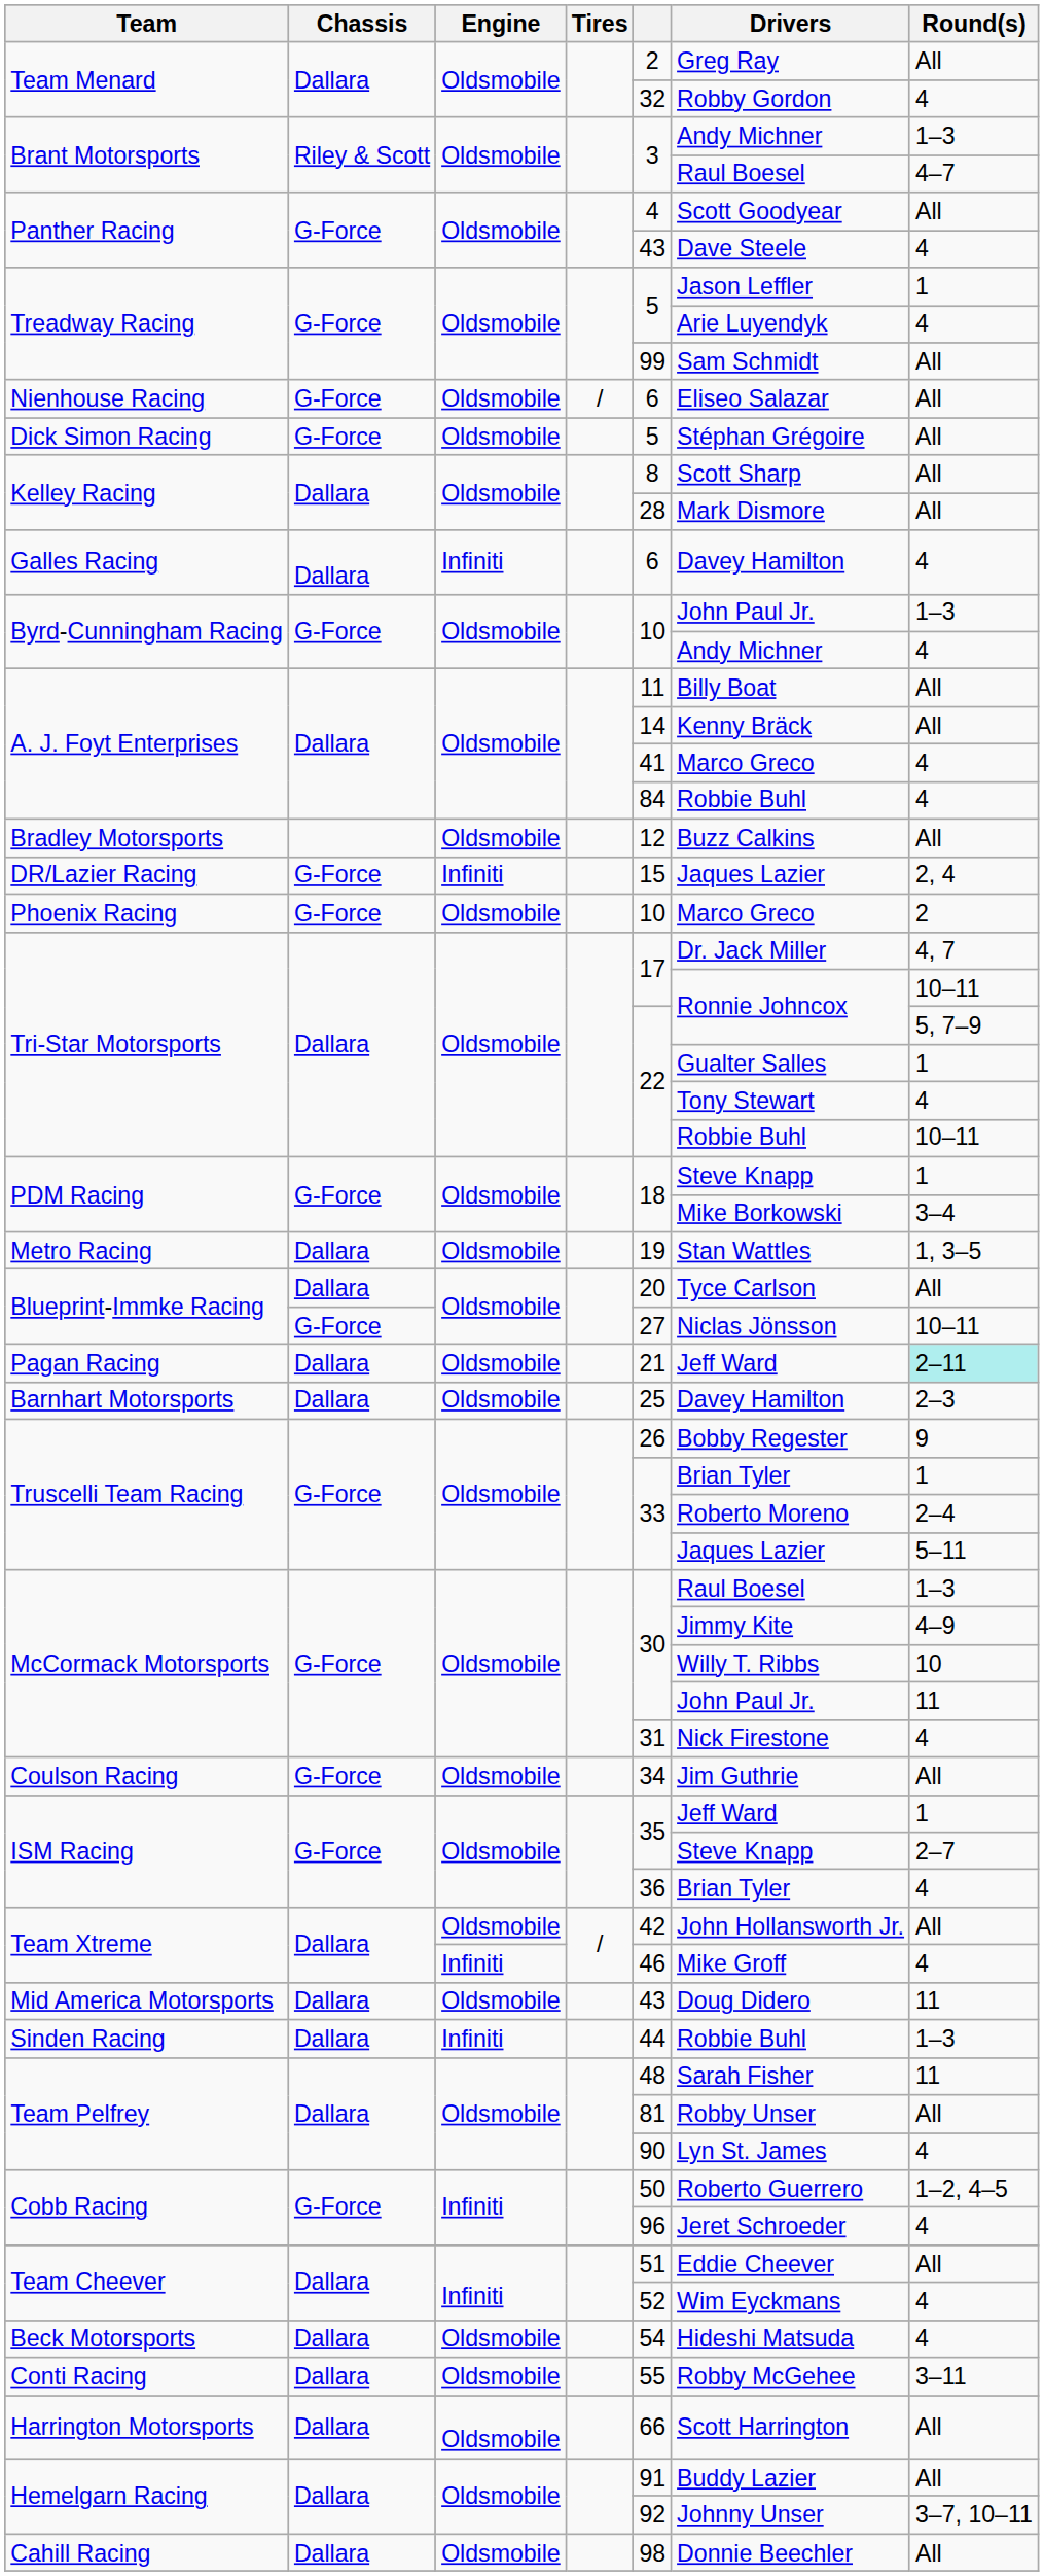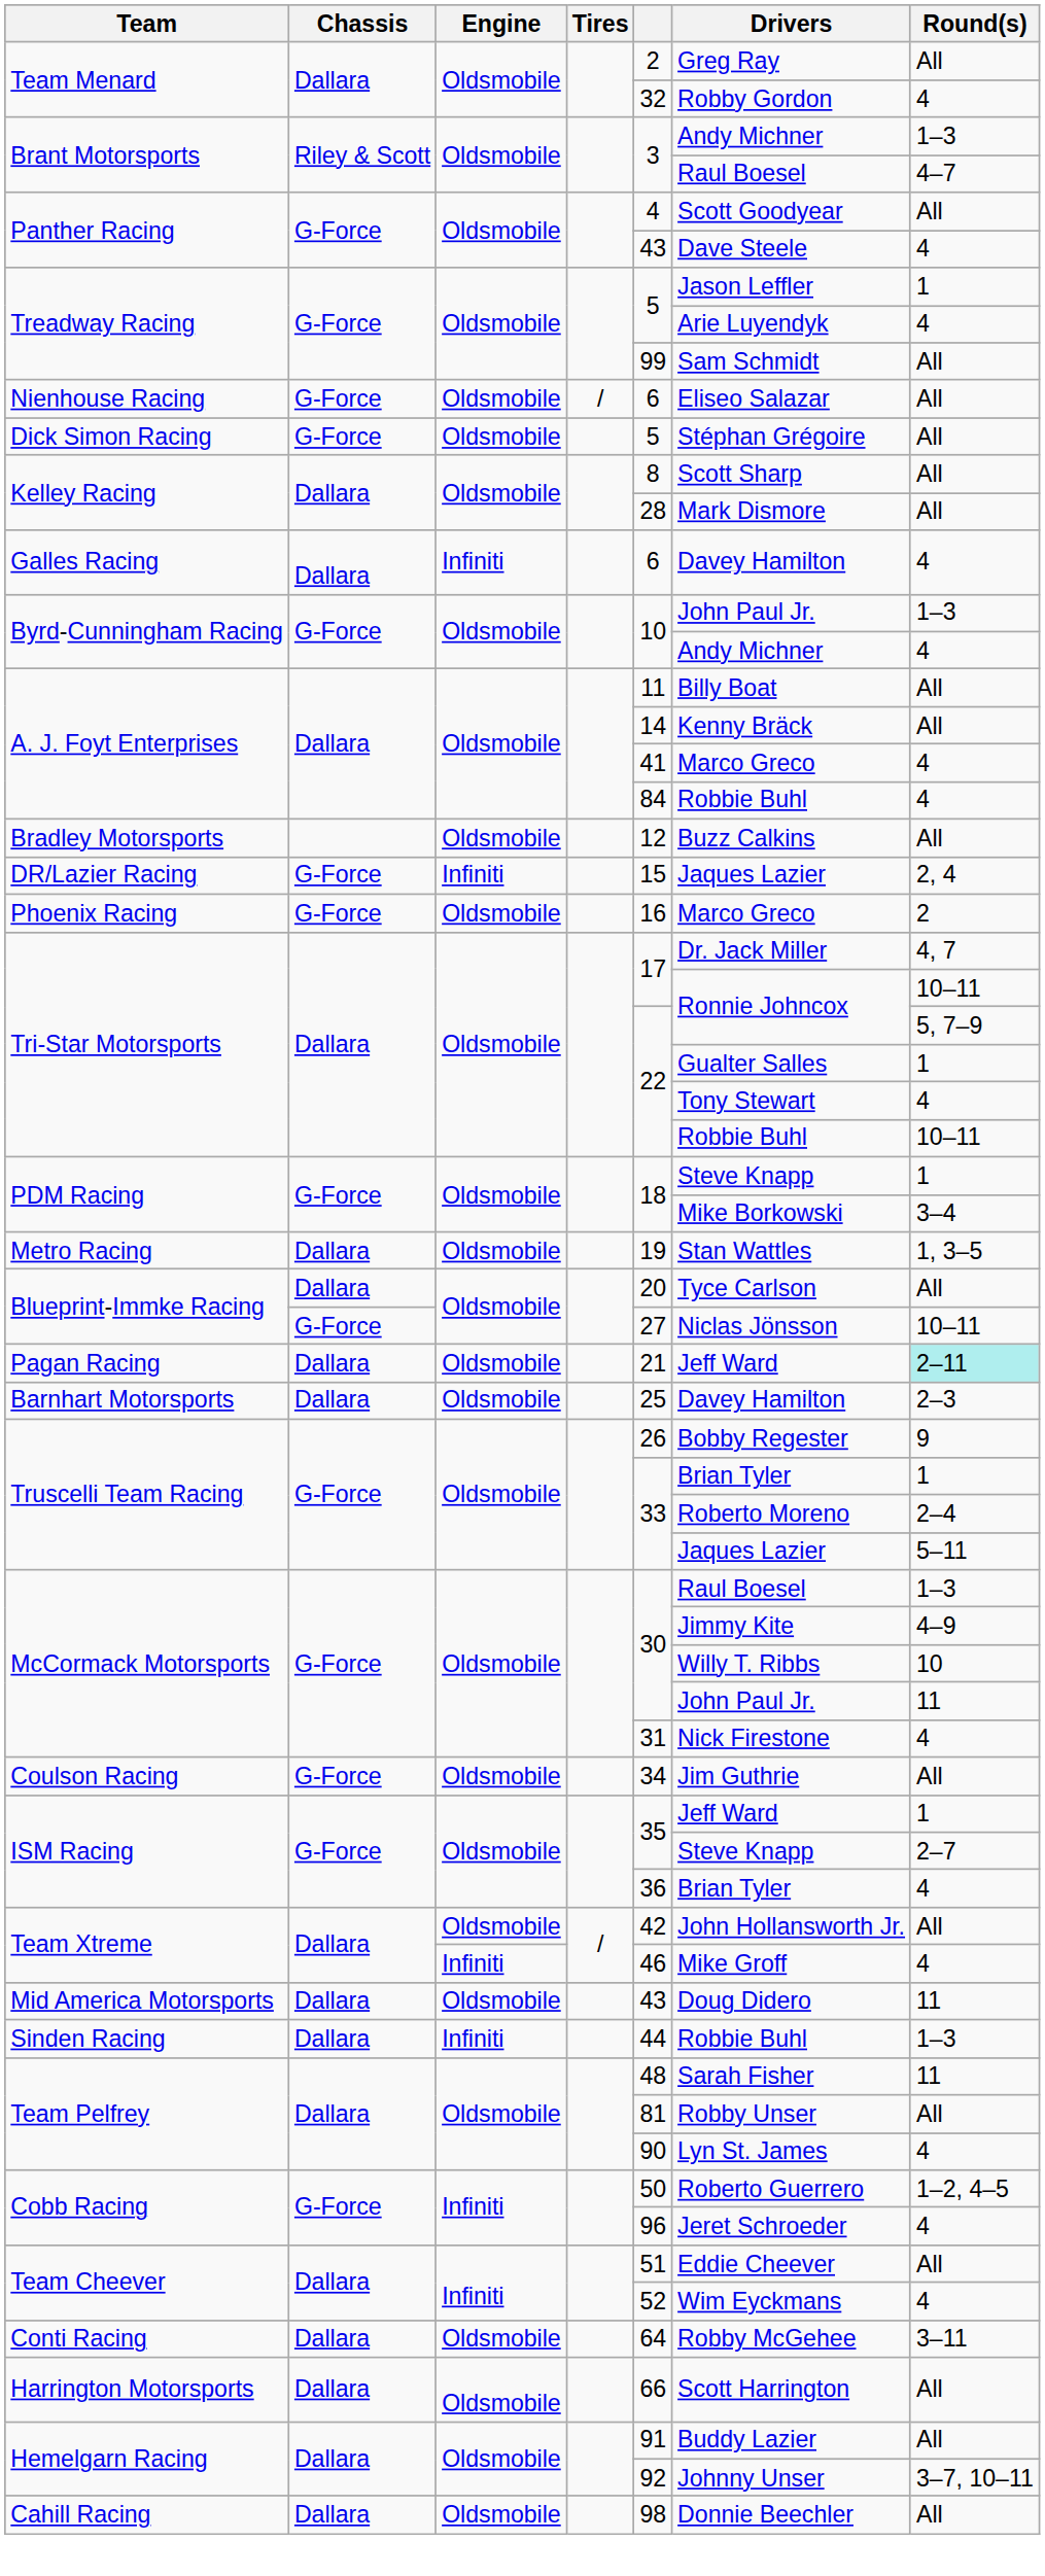 <table class="wikitable" style="font-size: 85%">
 <tr>
 <th>Team</th>
 <th>Chassis</th>
 <th>Engine</th>
 <th>Tires</th>
 <th></th>
 <th>Drivers</th>
 <th>Round(s)</th>
 </tr>
 <tr>
 <td rowspan="2"> <a href='#'>Team Menard</a></td>
 <td rowspan="2"><a href='#'>Dallara</a></td>
 <td rowspan="2"><a href='#'>Oldsmobile</a></td>
 <td rowspan="2" align="center"></td>
 <td align=center>2</td>
 <td> <a href='#'>Greg Ray</a></td>
 <td>All</td>
 </tr>
 <tr>
 <td align=center>32</td>
 <td> <a href='#'>Robby Gordon</a></td>
 <td>4</td>
 </tr>
 <tr>
 <td rowspan=2> <a href='#'>Brant Motorsports</a></td>
 <td rowspan=2><a href='#'>Riley & Scott</a></td>
 <td rowspan=2><a href='#'>Oldsmobile</a></td>
 <td rowspan=2 align="center"></td>
 <td align=center rowspan=2>3</td>
 <td> <a href='#'>Andy Michner</a></td>
 <td>1–3</td>
 </tr>
 <tr>
 <td> <a href='#'>Raul Boesel</a></td>
 <td>4–7</td>
 </tr>
 <tr>
 <td rowspan="2"> <a href='#'>Panther Racing</a></td>
 <td rowspan="2"><a href='#'>G-Force</a></td>
 <td rowspan="2"><a href='#'>Oldsmobile</a></td>
 <td rowspan="2" align="center"></td>
 <td align=center>4</td>
 <td> <a href='#'>Scott Goodyear</a></td>
 <td>All</td>
 </tr>
 <tr>
 <td align="center">43</td>
 <td> <a href='#'>Dave Steele</a></td>
 <td>4</td>
 </tr>
 <tr>
 <td rowspan="3"> <a href='#'>Treadway Racing</a></td>
 <td rowspan="3"><a href='#'>G-Force</a></td>
 <td rowspan="3"><a href='#'>Oldsmobile</a></td>
 <td rowspan="3" align=center></td>
 <td rowspan="2" align=center>5</td>
 <td> <a href='#'>Jason Leffler</a> </td>
 <td>1</td>
 </tr>
 <tr>
 <td> <a href='#'>Arie Luyendyk</a></td>
 <td>4</td>
 </tr>
 <tr>
 <td align="center">99</td>
 <td> <a href='#'>Sam Schmidt</a></td>
 <td>All</td>
 </tr>
 <tr>
 <td> <a href='#'>Nienhouse Racing</a></td>
 <td><a href='#'>G-Force</a></td>
 <td><a href='#'>Oldsmobile</a></td>
 <td align=center>/</td>
 <td align=center>6</td>
 <td> <a href='#'>Eliseo Salazar</a></td>
 <td>All</td>
 </tr>
 <tr>
 <td> <a href='#'>Dick Simon Racing</a></td>
 <td><a href='#'>G-Force</a></td>
 <td><a href='#'>Oldsmobile</a></td>
 <td align=center></td>
 <td align=center>5</td>
 <td> <a href='#'>Stéphan Grégoire</a></td>
 <td>All</td>
 </tr>
 <tr>
 <td rowspan=2> <a href='#'>Kelley Racing</a></td>
 <td rowspan=2><a href='#'>Dallara</a></td>
 <td rowspan=2><a href='#'>Oldsmobile</a></td>
 <td rowspan=2 align=center></td>
 <td align=center>8</td>
 <td> <a href='#'>Scott Sharp</a></td>
 <td>All</td>
 </tr>
 <tr>
 <td align=center>28</td>
 <td> <a href='#'>Mark Dismore</a></td>
 <td>All</td>
 </tr>
 <tr>
 <td> <a href='#'>Galles Racing</a></td>
 <td><br><a href='#'>Dallara</a></td>
 <td><a href='#'>Infiniti</a></td>
 <td align=center></td>
 <td align=center>6</td>
 <td> <a href='#'>Davey Hamilton</a></td>
 <td>4</td>
 </tr>
 <tr>
 <td rowspan="2"> <a href='#'>Byrd</a>-<a href='#'>Cunningham Racing</a></td>
 <td rowspan="2"><a href='#'>G-Force</a></td>
 <td rowspan="2"><a href='#'>Oldsmobile</a></td>
 <td rowspan="2" align=center></td>
 <td rowspan="2" align=center>10</td>
 <td> <a href='#'>John Paul Jr.</a></td>
 <td>1–3</td>
 </tr>
 <tr>
 <td> <a href='#'>Andy Michner</a></td>
 <td>4</td>
 </tr>
 <tr>
 <td rowspan="4"> <a href='#'>A. J. Foyt Enterprises</a></td>
 <td rowspan="4"><a href='#'>Dallara</a></td>
 <td rowspan="4"><a href='#'>Oldsmobile</a></td>
 <td rowspan="4" align="center"></td>
 <td align="center">11</td>
 <td> <a href='#'>Billy Boat</a></td>
 <td>All</td>
 </tr>
 <tr>
 <td align=center>14</td>
 <td> <a href='#'>Kenny Bräck</a></td>
 <td>All</td>
 </tr>
 <tr>
 <td align=center>41</td>
 <td> <a href='#'>Marco Greco</a></td>
 <td>4</td>
 </tr>
 <tr>
 <td align="center">84</td>
 <td> <a href='#'>Robbie Buhl</a></td>
 <td>4</td>
 </tr>
 <tr>
 <td> <a href='#'>Bradley Motorsports</a></td>
 <td><br></td>
 <td><a href='#'>Oldsmobile</a></td>
 <td align=center></td>
 <td align=center>12</td>
 <td> <a href='#'>Buzz Calkins</a></td>
 <td>All</td>
 </tr>
 <tr>
 <td> <a href='#'>DR/Lazier Racing</a></td>
 <td><a href='#'>G-Force</a></td>
 <td><a href='#'>Infiniti</a></td>
 <td align=center></td>
 <td align=center>15</td>
 <td> <a href='#'>Jaques Lazier</a> </td>
 <td>2, 4</td>
 </tr>
 <tr>
 <td> <a href='#'>Phoenix Racing</a></td>
 <td><a href='#'>G-Force</a></td>
 <td><a href='#'>Oldsmobile</a></td>
 <td align=center></td>
-<td align=center>10</td>
+<td align=center>16</td>
 <td> <a href='#'>Marco Greco</a></td>
 <td>2</td>
 </tr>
 <tr>
 <td rowspan="6"> <a href='#'>Tri-Star Motorsports</a></td>
 <td rowspan="6"><a href='#'>Dallara</a></td>
 <td rowspan="6"><a href='#'>Oldsmobile</a></td>
 <td rowspan="6" align=center></td>
 <td rowspan="2" align=center>17</td>
 <td> <a href='#'>Dr. Jack Miller</a></td>
 <td>4, 7</td>
 </tr>
 <tr>
 <td rowspan="2"> <a href='#'>Ronnie Johncox</a> </td>
 <td>10–11</td>
 </tr>
 <tr>
 <td rowspan="4" align=center>22</td>
 <td>5, 7–9</td>
 </tr>
 <tr>
 <td> <a href='#'>Gualter Salles</a></td>
 <td>1</td>
 </tr>
 <tr>
 <td> <a href='#'>Tony Stewart</a></td>
 <td>4</td>
 </tr>
 <tr>
 <td> <a href='#'>Robbie Buhl</a></td>
 <td>10–11</td>
 </tr>
 <tr>
 <td rowspan="2"> <a href='#'>PDM Racing</a></td>
 <td rowspan="2"><a href='#'>G-Force</a></td>
 <td rowspan="2"><a href='#'>Oldsmobile</a></td>
 <td rowspan="2" align=center></td>
 <td rowspan="2" align=center>18</td>
 <td> <a href='#'>Steve Knapp</a></td>
 <td>1</td>
 </tr>
 <tr>
 <td> <a href='#'>Mike Borkowski</a> </td>
 <td>3–4</td>
 </tr>
 <tr>
 <td> <a href='#'>Metro Racing</a></td>
 <td><a href='#'>Dallara</a></td>
 <td><a href='#'>Oldsmobile</a></td>
 <td align=center></td>
 <td align=center>19</td>
 <td> <a href='#'>Stan Wattles</a></td>
 <td>1, 3–5</td>
 </tr>
 <tr>
 <td rowspan="2"> <a href='#'>Blueprint</a>-<a href='#'>Immke Racing</a></td>
 <td><a href='#'>Dallara</a></td>
 <td rowspan="2"><a href='#'>Oldsmobile</a></td>
 <td rowspan="2" align="center"></td>
 <td align="center">20</td>
 <td> <a href='#'>Tyce Carlson</a></td>
 <td>All</td>
 </tr>
 <tr>
 <td><a href='#'>G-Force</a></td>
 <td align="center">27</td>
 <td> <a href='#'>Niclas Jönsson</a></td>
 <td>10–11</td>
 </tr>
 <tr>
 <td> <a href='#'>Pagan Racing</a></td>
 <td><a href='#'>Dallara</a></td>
 <td><a href='#'>Oldsmobile</a></td>
 <td align="center"></td>
 <td align="center">21</td>
 <td> <a href='#'>Jeff Ward</a></td>
 <td style="background: paleturquoise;">2–11</td>
 </tr>
 <tr>
 <td> <a href='#'>Barnhart Motorsports</a></td>
 <td><a href='#'>Dallara</a></td>
 <td><a href='#'>Oldsmobile</a></td>
 <td align=center></td>
 <td align=center>25</td>
 <td> <a href='#'>Davey Hamilton</a></td>
 <td>2–3</td>
 </tr>
 <tr>
 <td rowspan="4"> <a href='#'>Truscelli Team Racing</a></td>
 <td rowspan="4"><a href='#'>G-Force</a></td>
 <td rowspan="4"><a href='#'>Oldsmobile</a></td>
 <td rowspan="4" align="center"></td>
 <td align=center>26</td>
 <td> <a href='#'>Bobby Regester</a> </td>
 <td>9</td>
 </tr>
 <tr>
 <td rowspan="3"  align=center>33</td>
 <td> <a href='#'>Brian Tyler</a></td>
 <td>1</td>
 </tr>
 <tr>
 <td> <a href='#'>Roberto Moreno</a></td>
 <td>2–4</td>
 </tr>
 <tr>
 <td> <a href='#'>Jaques Lazier</a> </td>
 <td>5–11</td>
 </tr>
 <tr>
 <td rowspan="5"> <a href='#'>McCormack Motorsports</a></td>
 <td rowspan="5"><a href='#'>G-Force</a></td>
 <td rowspan="5"><a href='#'>Oldsmobile</a></td>
 <td rowspan="5" align="center"></td>
 <td rowspan="4" align="center">30</td>
 <td> <a href='#'>Raul Boesel</a></td>
 <td>1–3</td>
 </tr>
 <tr>
 <td> <a href='#'>Jimmy Kite</a></td>
 <td>4–9</td>
 </tr>
 <tr>
 <td> <a href='#'>Willy T. Ribbs</a></td>
 <td>10</td>
 </tr>
 <tr>
 <td> <a href='#'>John Paul Jr.</a></td>
 <td>11</td>
 </tr>
 <tr>
 <td align="center">31</td>
 <td> <a href='#'>Nick Firestone</a></td>
 <td>4</td>
 </tr>
 <tr>
 <td> <a href='#'>Coulson Racing</a></td>
 <td><a href='#'>G-Force</a></td>
 <td><a href='#'>Oldsmobile</a></td>
 <td align=center></td>
 <td align=center>34</td>
 <td> <a href='#'>Jim Guthrie</a></td>
 <td>All</td>
 </tr>
 <tr>
 <td rowspan="3"> <a href='#'>ISM Racing</a></td>
 <td rowspan="3"><a href='#'>G-Force</a></td>
 <td rowspan="3"><a href='#'>Oldsmobile</a></td>
 <td rowspan="3" align="center"></td>
 <td rowspan="2" align="center">35</td>
 <td> <a href='#'>Jeff Ward</a></td>
 <td>1</td>
 </tr>
 <tr>
 <td> <a href='#'>Steve Knapp</a></td>
 <td>2–7</td>
 </tr>
 <tr>
 <td align="center">36</td>
 <td> <a href='#'>Brian Tyler</a></td>
 <td>4</td>
 </tr>
 <tr>
 <td rowspan="2"> <a href='#'>Team Xtreme</a></td>
 <td rowspan="2"><a href='#'>Dallara</a></td>
 <td><a href='#'>Oldsmobile</a></td>
 <td rowspan="2" align="center">/</td>
 <td align="center">42</td>
 <td> <a href='#'>John Hollansworth Jr.</a> </td>
 <td>All</td>
 </tr>
 <tr>
 <td><a href='#'>Infiniti</a></td>
 <td align="center">46</td>
 <td> <a href='#'>Mike Groff</a></td>
 <td>4</td>
 </tr>
 <tr>
 <td> <a href='#'>Mid America Motorsports</a></td>
 <td><a href='#'>Dallara</a></td>
 <td><a href='#'>Oldsmobile</a></td>
 <td align=center></td>
 <td align=center>43</td>
 <td> <a href='#'>Doug Didero</a></td>
 <td>11</td>
 </tr>
 <tr>
 <td> <a href='#'>Sinden Racing</a></td>
 <td><a href='#'>Dallara</a></td>
 <td><a href='#'>Infiniti</a></td>
 <td align="center"></td>
 <td align="center">44</td>
 <td> <a href='#'>Robbie Buhl</a></td>
 <td>1–3</td>
 </tr>
 <tr>
 <td rowspan="3"> <a href='#'>Team Pelfrey</a></td>
 <td rowspan="3"><a href='#'>Dallara</a></td>
 <td rowspan="3"><a href='#'>Oldsmobile</a></td>
 <td rowspan="3" align="center"></td>
 <td align="center">48</td>
 <td> <a href='#'>Sarah Fisher</a> </td>
 <td>11</td>
 </tr>
 <tr>
 <td align="center">81</td>
 <td> <a href='#'>Robby Unser</a></td>
 <td>All</td>
 </tr>
 <tr>
 <td align="center">90</td>
 <td> <a href='#'>Lyn St. James</a></td>
 <td>4</td>
 </tr>
 <tr>
 <td rowspan="2"> <a href='#'>Cobb Racing</a></td>
 <td rowspan="2"><a href='#'>G-Force</a></td>
 <td rowspan="2"><a href='#'>Infiniti</a></td>
 <td rowspan="2" align=center></td>
 <td align="center">50</td>
 <td> <a href='#'>Roberto Guerrero</a></td>
 <td>1–2, 4–5</td>
 </tr>
 <tr>
 <td align="center">96</td>
 <td> <a href='#'>Jeret Schroeder</a></td>
 <td>4</td>
 </tr>
 <tr>
 <td rowspan="2"> <a href='#'>Team Cheever</a></td>
 <td rowspan="2"><a href='#'>Dallara</a></td>
 <td rowspan="2"><br><a href='#'>Infiniti</a></td>
 <td rowspan="2" align="center"></td>
 <td align="center">51</td>
 <td> <a href='#'>Eddie Cheever</a></td>
 <td>All</td>
 </tr>
 <tr>
 <td align="center">52</td>
 <td> <a href='#'>Wim Eyckmans</a> </td>
 <td>4</td>
 </tr>
 <tr>
-<td> <a href='#'>Beck Motorsports</a></td>
-<td><a href='#'>Dallara</a></td>
-<td><a href='#'>Oldsmobile</a></td>
-<td align=center></td>
-<td align=center>54</td>
-<td> <a href='#'>Hideshi Matsuda</a></td>
-<td>4</td>
-</tr>
-<tr>
 <td> <a href='#'>Conti Racing</a></td>
 <td><a href='#'>Dallara</a></td>
 <td><a href='#'>Oldsmobile</a></td>
 <td align="center"></td>
-<td align="center">55</td>
+<td align="center">64</td>
 <td> <a href='#'>Robby McGehee</a> </td>
 <td>3–11</td>
 </tr>
 <tr>
 <td> <a href='#'>Harrington Motorsports</a></td>
 <td><a href='#'>Dallara</a></td>
 <td><br><a href='#'>Oldsmobile</a></td>
 <td align="center"></td>
 <td align="center">66</td>
 <td> <a href='#'>Scott Harrington</a> </td>
 <td>All</td>
 </tr>
 <tr>
 <td rowspan="2"> <a href='#'>Hemelgarn Racing</a></td>
 <td rowspan="2"><a href='#'>Dallara</a></td>
 <td rowspan="2"><a href='#'>Oldsmobile</a></td>
 <td rowspan="2" align="center"></td>
 <td align="center">91</td>
 <td> <a href='#'>Buddy Lazier</a></td>
 <td>All</td>
 </tr>
 <tr>
 <td align="center">92</td>
 <td> <a href='#'>Johnny Unser</a></td>
 <td>3–7, 10–11</td>
 </tr>
 <tr>
 <td> <a href='#'>Cahill Racing</a></td>
 <td><a href='#'>Dallara</a><br></td>
 <td><a href='#'>Oldsmobile</a></td>
 <td align="center"></td>
 <td align="center">98</td>
 <td> <a href='#'>Donnie Beechler</a></td>
 <td>All</td>
 </tr>
 </table>
